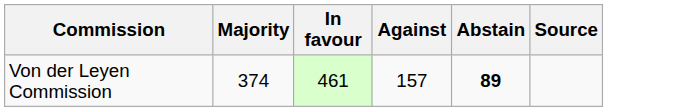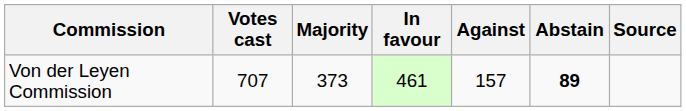 <table class="wikitable">
 <tr>
 <th style="width:165px">Commission</th>
+<th style="width:60px">Votes cast</th>
 <th style="width:60px">Majority</th>
 <th style="width:60px">In favour</th>
 <th style="width:60px">Against</th>
 <th style="width:60px">Abstain</th>
 <th>Source</th>
 </tr>
 <tr>
 <td style="width:171px">Von der Leyen Commission</td>
-<td align="center">374</td>
+<td align="center">707</td>
+<td align="center">373</td>
 <td align="center" style="background-color:#d8ffcc">461</td>
 <td align="center">157</td>
 <td align="center"><strong>89</strong></td>
 <td align="center"></td>
 </tr>
 </table>
